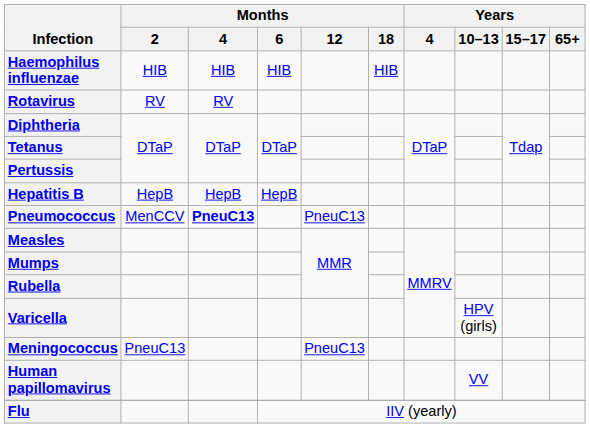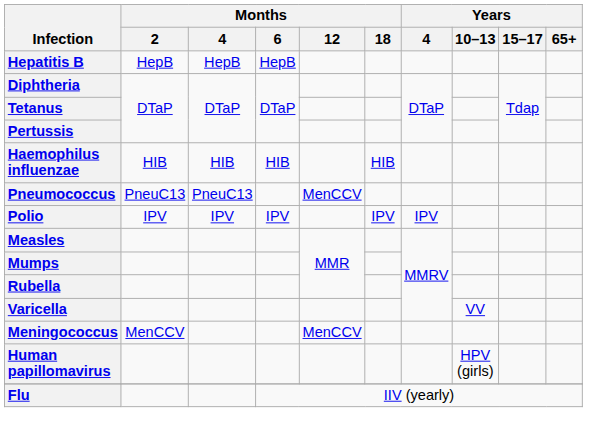 <table id="British Columbia" class=wikitable style=margin:auto;text-align:center;table-layout:fixed>
 <tr>
 <th valign=bottom rowspan=2>Infection</th>
 <th colspan=5>Months</th>
 <th colspan=4>Years</th>
 </tr>
 <tr>
 <th style=min-width:2em; max-width:6em nowrap>2</th>
 <th style=min-width:2em; max-width:6em nowrap>4</th>
 <th style=min-width:2em; max-width:6em nowrap>6</th>
 <th style=min-width:2em; max-width:6em nowrap>12</th>
 <th style=min-width:2em; max-width:6em nowrap>18</th>
 <th style=min-width:2em; max-width:6em nowrap>4</th>
 <th style=min-width:2em; max-width:6em nowrap>10–13</th>
 <th style=min-width:2em; max-width:6em nowrap>15–17</th>
 <th style=min-width:2em; max-width:6em nowrap>65+</th>
 </tr>
 <tr>
-<th style=text-align:left><a href='#'>Haemophilus influenzae</a></th>
-<td><a href='#'>HIB</a></td>
-<td><a href='#'>HIB</a></td>
-<td><a href='#'>HIB</a></td>
-<td></td>
-<td><a href='#'>HIB</a></td>
-<td></td>
-<td></td>
-<td></td>
-<td></td>
-</tr>
-<tr>
-<th style=text-align:left><a href='#'>Rotavirus</a></th>
-<td><a href='#'>RV</a></td>
-<td><a href='#'>RV</a></td>
-<td></td>
+<th style=text-align:left><a href='#'>Hepatitis B</a></th>
+<td><a href='#'>HepB</a></td>
+<td><a href='#'>HepB</a></td>
+<td><a href='#'>HepB</a></td>
 <td></td>
 <td></td>
 <td></td>
 <td></td>
 <td></td>
 <td></td>
 </tr>
 <tr>
 <th style=text-align:left><a href='#'>Diphtheria</a></th>
 <td rowspan=3><a href='#'>DTaP</a></td>
 <td rowspan=3><a href='#'>DTaP</a></td>
 <td rowspan=3><a href='#'>DTaP</a></td>
 <td></td>
 <td></td>
 <td rowspan=3><a href='#'>DTaP</a></td>
 <td></td>
 <td rowspan=3><a href='#'>Tdap</a></td>
 <td></td>
 </tr>
 <tr>
 <th style=text-align:left><a href='#'>Tetanus</a></th>
 <td></td>
 <td></td>
 <td></td>
 <td></td>
 </tr>
 <tr>
 <th style=text-align:left><a href='#'>Pertussis</a></th>
 <td></td>
 <td></td>
 <td></td>
 <td></td>
 </tr>
 <tr>
-<th style=text-align:left><a href='#'>Hepatitis B</a></th>
-<td><a href='#'>HepB</a></td>
-<td><a href='#'>HepB</a></td>
-<td><a href='#'>HepB</a></td>
+<th style=text-align:left><a href='#'>Haemophilus influenzae</a></th>
+<td><a href='#'>HIB</a></td>
+<td><a href='#'>HIB</a></td>
+<td><a href='#'>HIB</a></td>
 <td></td>
+<td><a href='#'>HIB</a></td>
+<td></td>
+<td></td>
+<td></td>
+<td></td>
+</tr>
+<tr>
+<th style=text-align:left><a href='#'>Pneumococcus</a></th>
+<td><a href='#'>PneuC13</a></td>
+<td><a href='#'>PneuC13</a></td>
+<td></td>
+<td><a href='#'>MenCCV</a></td>
 <td></td>
 <td></td>
 <td></td>
 <td></td>
 <td></td>
 </tr>
 <tr>
-<th style=text-align:left><a href='#'>Pneumococcus</a></th>
-<td><a href='#'>MenCCV</a></td>
-<td><strong><a href='#'>PneuC13</a></strong></td>
+<th style=text-align:left><a href='#'>Polio</a></th>
+<td><a href='#'>IPV</a></td>
+<td><a href='#'>IPV</a></td>
+<td><a href='#'>IPV</a></td>
 <td></td>
-<td><a href='#'>PneuC13</a></td>
-<td></td>
-<td></td>
+<td><a href='#'>IPV</a></td>
+<td><a href='#'>IPV</a></td>
 <td></td>
 <td></td>
 <td></td>
 </tr>
 <tr>
 <th style=text-align:left><a href='#'>Measles</a></th>
 <td></td>
 <td></td>
 <td></td>
 <td rowspan=3><a href='#'>MMR</a></td>
 <td></td>
 <td rowspan=4><a href='#'>MMRV</a></td>
 <td></td>
 <td></td>
 <td></td>
 </tr>
 <tr>
 <th style=text-align:left><a href='#'>Mumps</a></th>
 <td></td>
 <td></td>
 <td></td>
 <td></td>
 <td></td>
 <td></td>
 <td></td>
 </tr>
 <tr>
 <th style=text-align:left><a href='#'>Rubella</a></th>
 <td></td>
 <td></td>
 <td></td>
 <td></td>
 <td></td>
 <td></td>
 <td></td>
 </tr>
 <tr>
 <th style=text-align:left><a href='#'>Varicella</a></th>
 <td></td>
 <td></td>
 <td></td>
 <td></td>
 <td></td>
-<td><a href='#'>HPV</a> (girls)</td>
+<td><a href='#'>VV</a></td>
 <td></td>
 <td></td>
 </tr>
 <tr>
 <th style=text-align:left><a href='#'>Meningococcus</a></th>
-<td><a href='#'>PneuC13</a></td>
+<td><a href='#'>MenCCV</a></td>
 <td></td>
 <td></td>
-<td><a href='#'>PneuC13</a></td>
+<td><a href='#'>MenCCV</a></td>
 <td></td>
 <td></td>
 <td></td>
 <td></td>
 <td></td>
 </tr>
 <tr>
 <th style=text-align:left><a href='#'>Human papillomavirus</a></th>
 <td></td>
 <td></td>
 <td></td>
 <td></td>
 <td></td>
 <td></td>
-<td><a href='#'>VV</a></td>
+<td><a href='#'>HPV</a> (girls)</td>
 <td></td>
 <td></td>
 </tr>
 <tr>
 </tr>
 <tr>
 <th style=text-align:left><a href='#'>Flu</a></th>
 <td></td>
 <td></td>
 <td colspan=7><a href='#'>IIV</a> (yearly)</td>
 </tr>
 </table>
